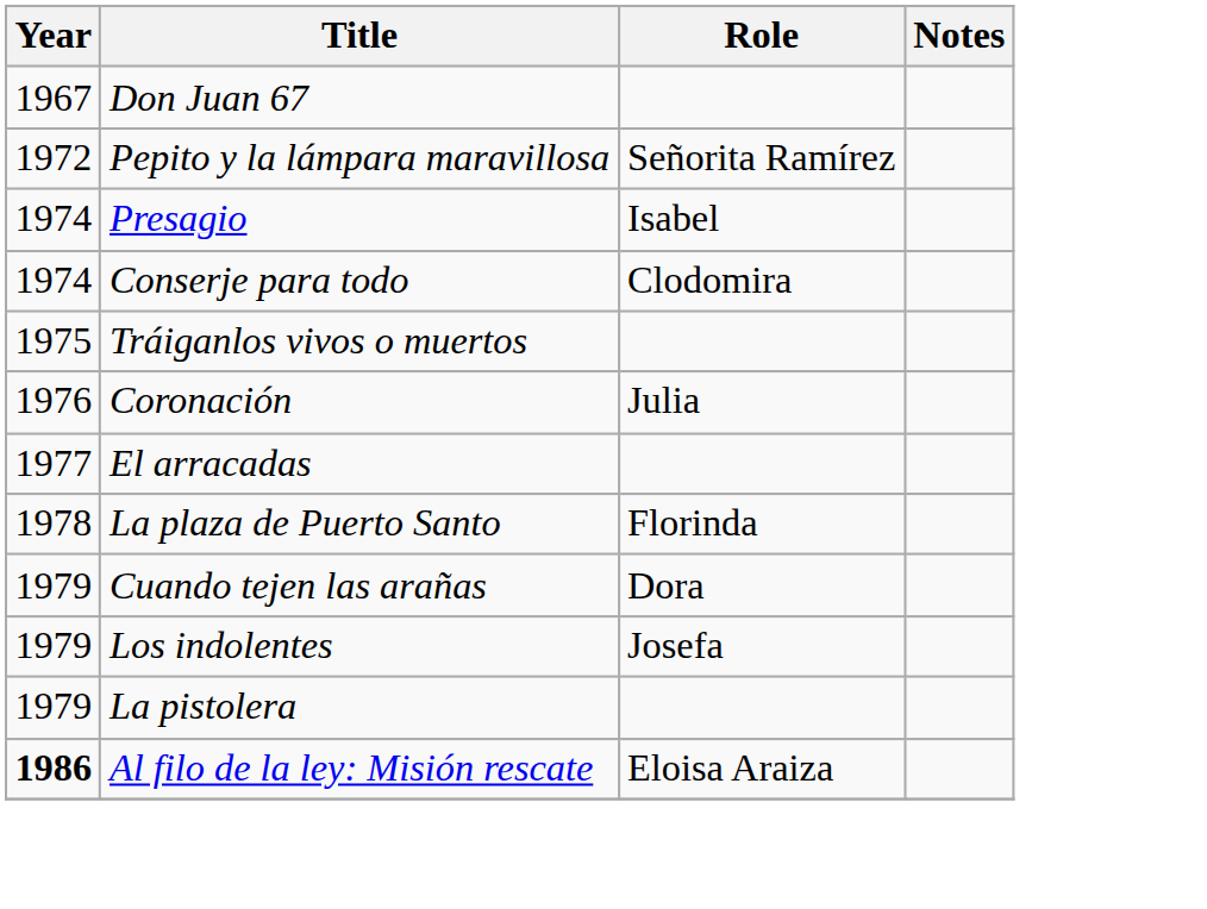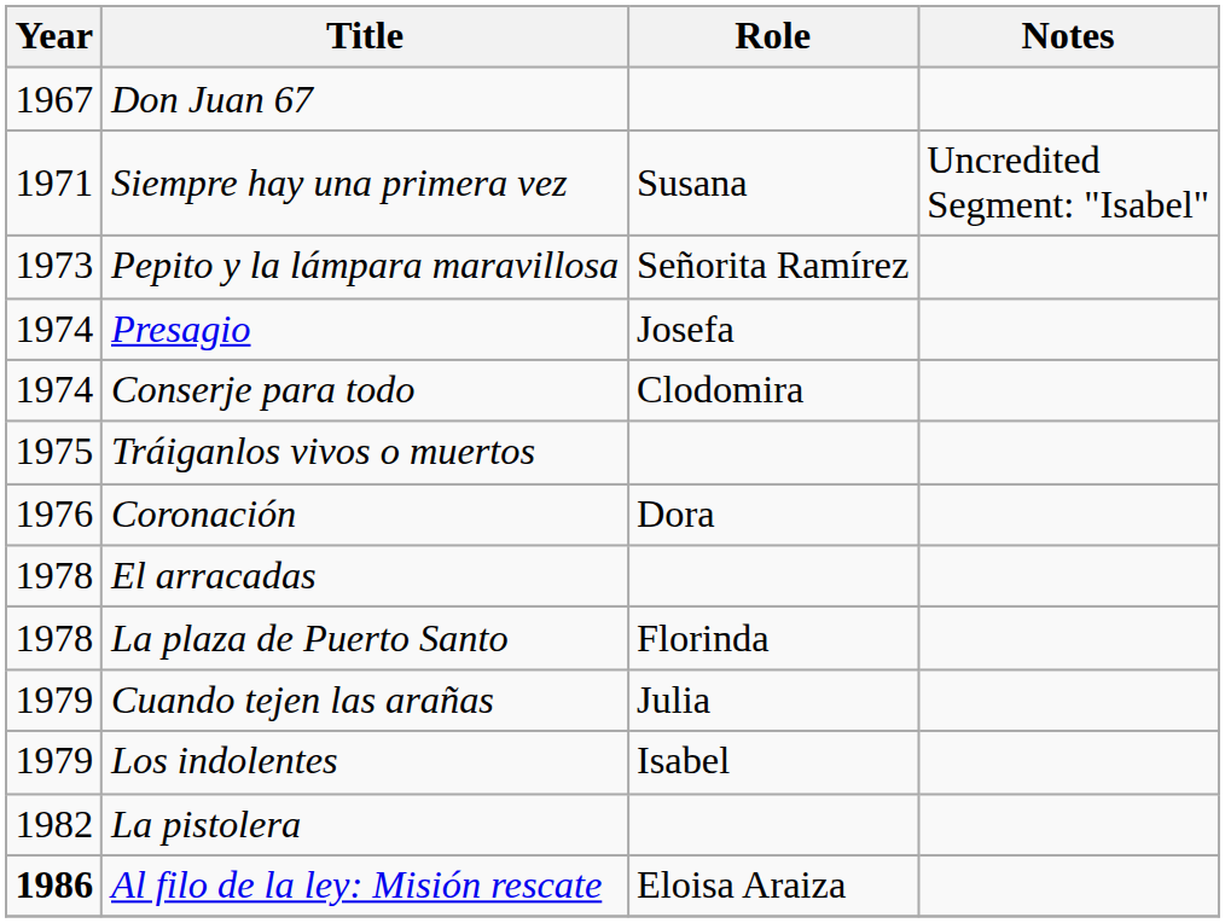 <table class="wikitable sortable">
 <tr>
 <th>Year</th>
 <th>Title</th>
 <th>Role</th>
 <th>Notes</th>
 </tr>
 <tr>
 <td>1967</td>
 <td><em>Don Juan 67</em></td>
 <td></td>
 <td></td>
 </tr>
 <tr>
-<td>1972</td>
+<td>1971</td>
+<td><em>Siempre hay una primera vez</em></td>
+<td>Susana</td>
+<td>Uncredited<br>Segment: "Isabel"</td>
+</tr>
+<tr>
+<td>1973</td>
 <td><em>Pepito y la lámpara maravillosa</em></td>
 <td>Señorita Ramírez</td>
 <td></td>
 </tr>
 <tr>
 <td>1974</td>
 <td><em><a href='#'>Presagio</a></em></td>
-<td>Isabel</td>
+<td>Josefa</td>
 <td></td>
 </tr>
 <tr>
 <td>1974</td>
 <td><em>Conserje para todo</em></td>
 <td>Clodomira</td>
 <td></td>
 </tr>
 <tr>
 <td>1975</td>
 <td><em>Tráiganlos vivos o muertos</em></td>
 <td></td>
 <td></td>
 </tr>
 <tr>
 <td>1976</td>
 <td><em>Coronación</em></td>
-<td>Julia</td>
+<td>Dora</td>
 <td></td>
 </tr>
 <tr>
-<td>1977</td>
+<td>1978</td>
 <td><em>El arracadas</em></td>
 <td></td>
 <td></td>
 </tr>
 <tr>
 <td>1978</td>
 <td><em>La plaza de Puerto Santo</em></td>
 <td>Florinda</td>
 <td></td>
 </tr>
 <tr>
 <td>1979</td>
 <td><em>Cuando tejen las arañas</em></td>
-<td>Dora</td>
+<td>Julia</td>
 <td></td>
 </tr>
 <tr>
 <td>1979</td>
 <td><em>Los indolentes</em></td>
-<td>Josefa</td>
+<td>Isabel</td>
 <td></td>
 </tr>
 <tr>
-<td>1979</td>
+<td>1982</td>
 <td><em>La pistolera</em></td>
 <td></td>
 <td></td>
 </tr>
 <tr>
 <td><strong>1986</strong></td>
 <td><em><a href='#'>Al filo de la ley: Misión rescate</a></em></td>
 <td>Eloisa Araiza</td>
 <td></td>
 </tr>
 <tr>
 </tr>
 </table>
